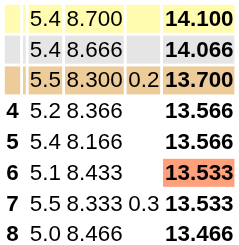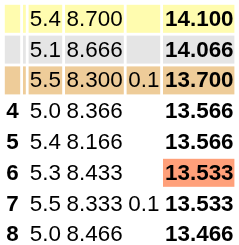 <table>
 <tr style="background:#fffcaf">
 <th scope=row></th>
 <td style="text-align:left"></td>
 <td>5.4</td>
 <td>8.700</td>
 <td></td>
 <td><strong>14.100</strong></td>
 </tr>
 <tr style="background:#e5e5e5">
 <th scope=row></th>
 <td style="text-align:left"></td>
-<td>5.4</td>
+<td>5.1</td>
 <td>8.666</td>
 <td></td>
 <td><strong>14.066</strong></td>
 </tr>
 <tr style="background:#ec9">
 <th scope=row></th>
 <td style="text-align:left"></td>
 <td>5.5</td>
 <td>8.300</td>
-<td>0.2</td>
+<td>0.1</td>
 <td><strong>13.700</strong></td>
 </tr>
 <tr>
 <th scope=row>4</th>
 <td style="text-align:left"></td>
-<td>5.2</td>
+<td>5.0</td>
 <td>8.366</td>
 <td></td>
 <td><strong>13.566</strong></td>
 </tr>
 <tr>
 <th scope=row>5</th>
 <td style="text-align:left"></td>
 <td>5.4</td>
 <td>8.166</td>
 <td></td>
 <td><strong>13.566</strong></td>
 </tr>
 <tr>
 <th scope=row>6</th>
 <td style="text-align:left"></td>
-<td>5.1</td>
+<td>5.3</td>
 <td>8.433</td>
 <td></td>
 <td style="background: lightsalmon;"><strong>13.533</strong></td>
 </tr>
 <tr>
 <th scope=row>7</th>
 <td style="text-align:left"></td>
 <td>5.5</td>
 <td>8.333</td>
-<td>0.3</td>
+<td>0.1</td>
 <td><strong>13.533</strong></td>
 </tr>
 <tr>
 <th scope=row>8</th>
 <td style="text-align:left"></td>
 <td>5.0</td>
 <td>8.466</td>
 <td></td>
 <td><strong>13.466</strong></td>
 </tr>
 </table>
